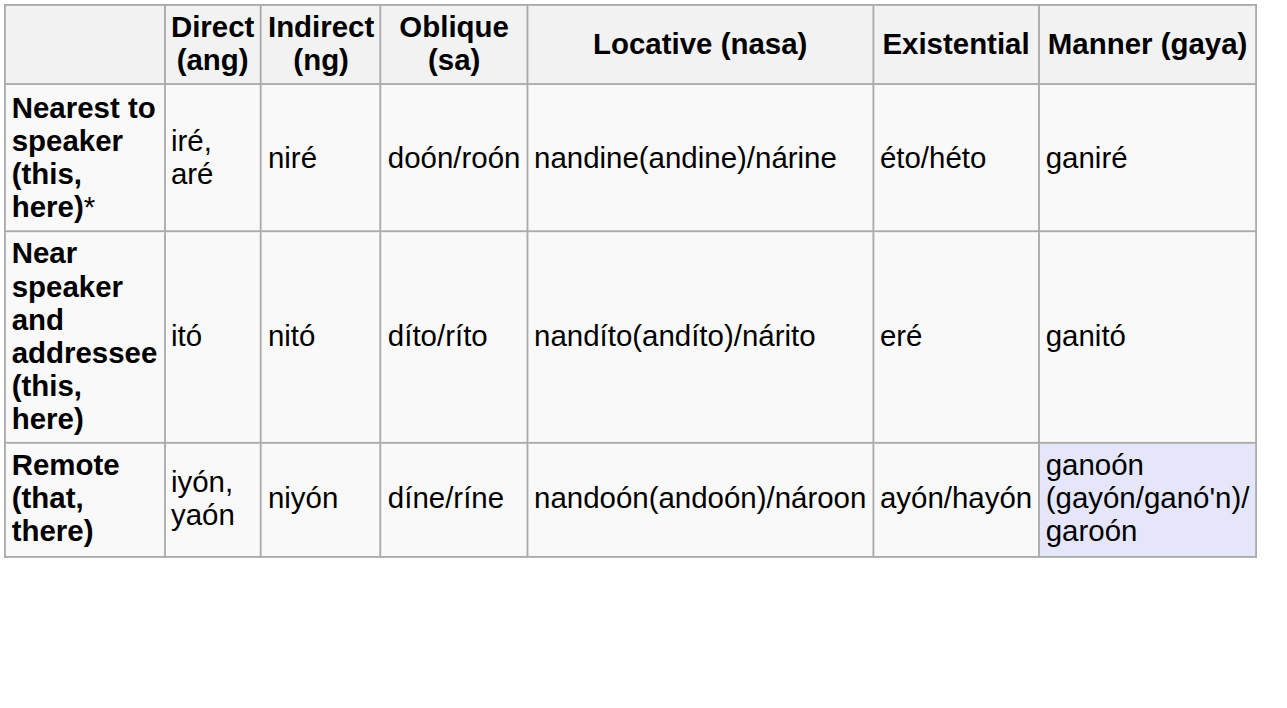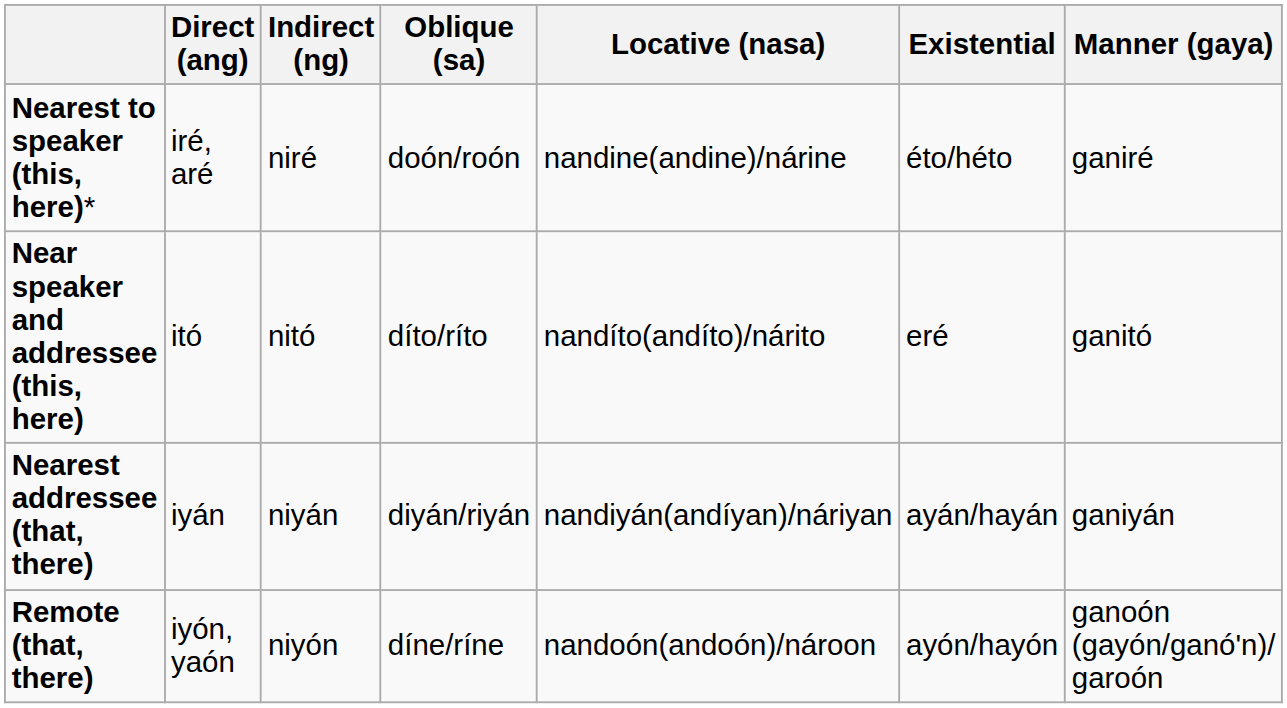 <table class="wikitable">
 <tr>
 <th> </th>
 <th>Direct (ang)</th>
 <th>Indirect (ng)</th>
 <th>Oblique (sa)</th>
 <th>Locative (nasa)</th>
 <th>Existential</th>
 <th>Manner (gaya)</th>
 </tr>
 <tr>
 <td><strong>Nearest to speaker (this, here)</strong>*</td>
 <td>iré, aré</td>
 <td>niré</td>
 <td>doón/roón</td>
 <td>nandine(andine)/nárine</td>
 <td>éto/héto</td>
 <td>ganiré</td>
 </tr>
 <tr>
 <td><strong>Near speaker and addressee (this, here)</strong></td>
 <td>itó</td>
 <td>nitó</td>
 <td>díto/ríto</td>
 <td>nandíto(andíto)/nárito</td>
 <td>eré</td>
 <td>ganitó</td>
 </tr>
 <tr>
+<td><strong>Nearest addressee (that, there)</strong></td>
+<td>iyán</td>
+<td>niyán</td>
+<td>diyán/riyán</td>
+<td>nandiyán(andíyan)/náriyan</td>
+<td>ayán/hayán</td>
+<td>ganiyán</td>
+</tr>
+<tr>
 <td><strong>Remote (that, there)</strong></td>
 <td>iyón, yaón</td>
 <td>niyón</td>
 <td>díne/ríne</td>
 <td>nandoón(andoón)/nároon</td>
 <td>ayón/hayón</td>
-<td style="background: lavender;">ganoón (gayón/ganó'n)/ garoón</td>
+<td>ganoón (gayón/ganó'n)/ garoón</td>
 </tr>
 </table>
